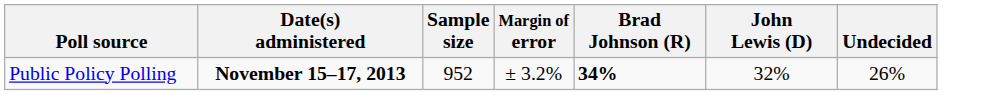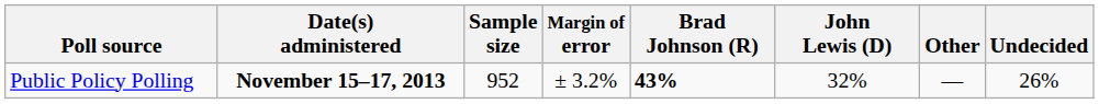 <table class="wikitable">
 <tr valign= bottom>
 <th style="width:150px;">Poll source</th>
 <th style="width:175px;">Date(s)<br>administered</th>
 <th class=small>Sample<br>size</th>
 <th><small>Margin of</small><br>error</th>
 <th style="width:100px;">Brad<br>Johnson (R)</th>
 <th style="width:100px;">John<br>Lewis (D)</th>
+<th>Other</th>
 <th>Undecided</th>
 </tr>
 <tr>
 <td><a href='#'>Public Policy Polling</a></td>
 <td align=center><strong>November 15–17, 2013</strong></td>
 <td align=center>952</td>
 <td align=center>± 3.2%</td>
-<td><strong>34%</strong></td>
+<td><strong>43%</strong></td>
 <td align=center>32%</td>
+<td align=center>—</td>
 <td align=center>26%</td>
 </tr>
 </table>
